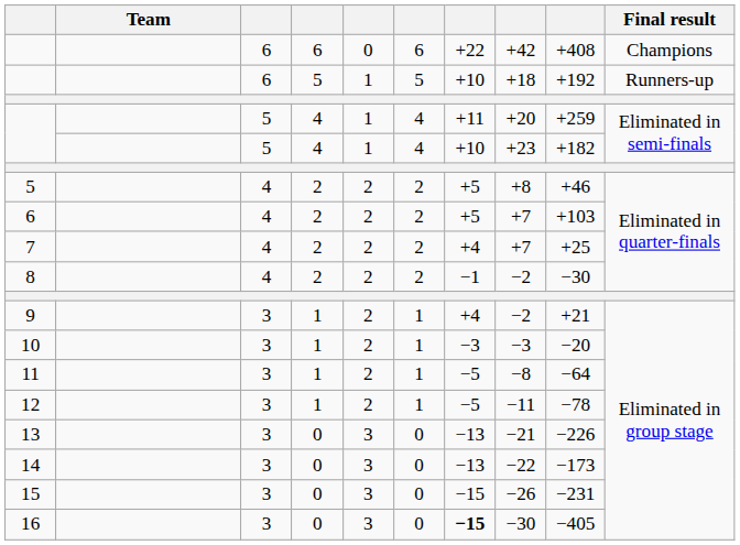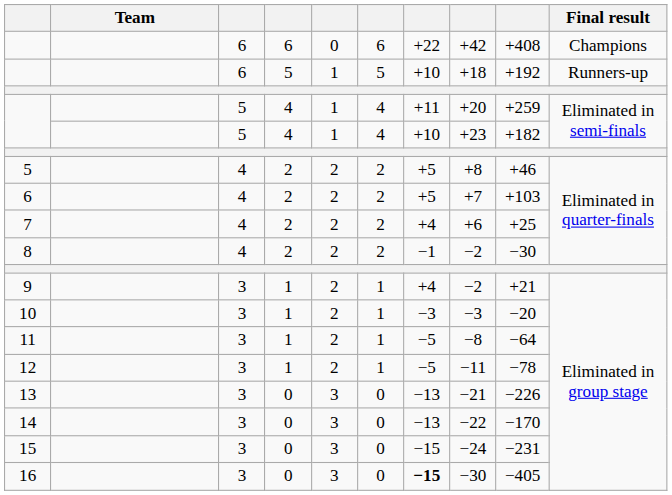 <table class=wikitable style="text-align:center;" width=620>
 <tr>
 <th width=5.5%></th>
 <th width=20%>Team</th>
 <th width=5.5%></th>
 <th width=5.5%></th>
 <th width=5.5%></th>
 <th width=5.5%></th>
 <th width=5.5%></th>
 <th width=5.5%></th>
 <th width=5.5%></th>
 <th width=14%>Final result</th>
 </tr>
 <tr>
 <td></td>
 <td align="left"></td>
 <td>6</td>
 <td>6</td>
 <td>0</td>
 <td>6</td>
 <td>+22</td>
 <td>+42</td>
 <td>+408</td>
 <td>Champions</td>
 </tr>
 <tr>
 <td></td>
 <td align="left"></td>
 <td>6</td>
 <td>5</td>
 <td>1</td>
 <td>5</td>
 <td>+10</td>
 <td>+18</td>
 <td>+192</td>
 <td>Runners-up</td>
 </tr>
 <tr>
 <th colspan="10"></th>
 </tr>
 <tr>
 <td rowspan="2"></td>
 <td align="left"></td>
 <td>5</td>
 <td>4</td>
 <td>1</td>
 <td>4</td>
 <td>+11</td>
 <td>+20</td>
 <td>+259</td>
 <td rowspan="2">Eliminated in <a href='#'>semi-finals</a></td>
 </tr>
 <tr>
 <td align="left"></td>
 <td>5</td>
 <td>4</td>
 <td>1</td>
 <td>4</td>
 <td>+10</td>
 <td>+23</td>
 <td>+182</td>
 </tr>
 <tr>
 <th colspan="10"></th>
 </tr>
 <tr>
 <td>5</td>
 <td align="left"></td>
 <td>4</td>
 <td>2</td>
 <td>2</td>
 <td>2</td>
 <td>+5</td>
 <td>+8</td>
 <td>+46</td>
 <td rowspan="4">Eliminated in <a href='#'>quarter-finals</a></td>
 </tr>
 <tr>
 <td>6</td>
 <td align="left"></td>
 <td>4</td>
 <td>2</td>
 <td>2</td>
 <td>2</td>
 <td>+5</td>
 <td>+7</td>
 <td>+103</td>
 </tr>
 <tr>
 <td>7</td>
 <td align="left"></td>
 <td>4</td>
 <td>2</td>
 <td>2</td>
 <td>2</td>
 <td>+4</td>
-<td>+7</td>
+<td>+6</td>
 <td>+25</td>
 </tr>
 <tr>
 <td>8</td>
 <td align="left"></td>
 <td>4</td>
 <td>2</td>
 <td>2</td>
 <td>2</td>
 <td>−1</td>
 <td>−2</td>
 <td>−30</td>
 </tr>
 <tr>
 <th colspan="10"></th>
 </tr>
 <tr>
 <td>9</td>
 <td align="left"></td>
 <td>3</td>
 <td>1</td>
 <td>2</td>
 <td>1</td>
 <td>+4</td>
 <td>−2</td>
 <td>+21</td>
 <td rowspan="8">Eliminated in <a href='#'>group stage</a></td>
 </tr>
 <tr>
 <td>10</td>
 <td align="left"></td>
 <td>3</td>
 <td>1</td>
 <td>2</td>
 <td>1</td>
 <td>−3</td>
 <td>−3</td>
 <td>−20</td>
 </tr>
 <tr>
 <td>11</td>
 <td align="left"></td>
 <td>3</td>
 <td>1</td>
 <td>2</td>
 <td>1</td>
 <td>−5</td>
 <td>−8</td>
 <td>−64</td>
 </tr>
 <tr>
 <td>12</td>
 <td align="left"></td>
 <td>3</td>
 <td>1</td>
 <td>2</td>
 <td>1</td>
 <td>−5</td>
 <td>−11</td>
 <td>−78</td>
 </tr>
 <tr>
 <td>13</td>
 <td align="left"></td>
 <td>3</td>
 <td>0</td>
 <td>3</td>
 <td>0</td>
 <td>−13</td>
 <td>−21</td>
 <td>−226</td>
 </tr>
 <tr>
 <td>14</td>
 <td align="left"></td>
 <td>3</td>
 <td>0</td>
 <td>3</td>
 <td>0</td>
 <td>−13</td>
 <td>−22</td>
-<td>−173</td>
+<td>−170</td>
 </tr>
 <tr>
 <td>15</td>
 <td align="left"></td>
 <td>3</td>
 <td>0</td>
 <td>3</td>
 <td>0</td>
 <td>−15</td>
-<td>−26</td>
+<td>−24</td>
 <td>−231</td>
 </tr>
 <tr>
 <td>16</td>
 <td align="left"></td>
 <td>3</td>
 <td>0</td>
 <td>3</td>
 <td>0</td>
 <td><strong>−15</strong></td>
 <td>−30</td>
 <td>−405</td>
 </tr>
 </table>
